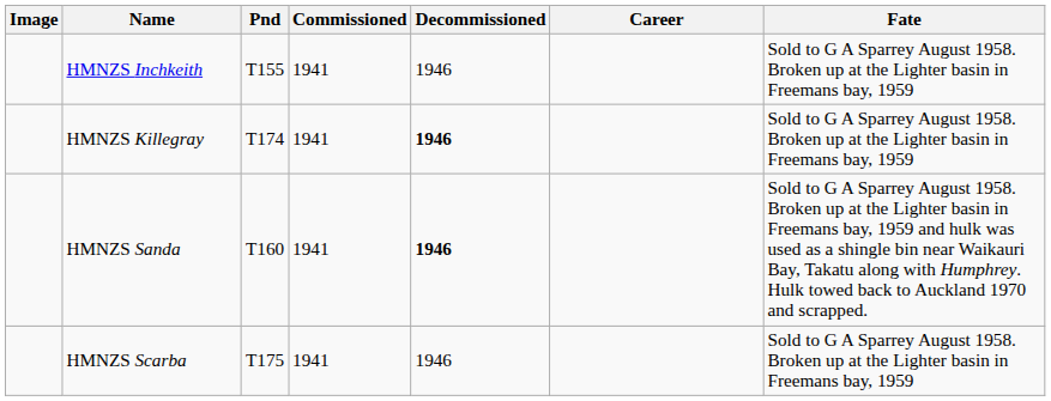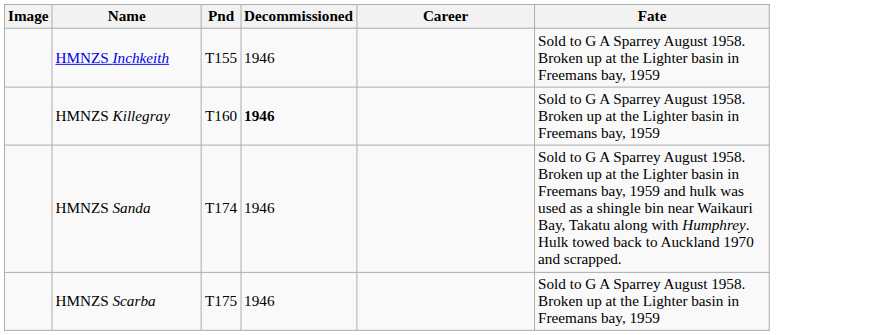 <table class="wikitable">
 <tr>
 <th>Image</th>
 <th width="150">Name</th>
 <th>Pnd</th>
-<th width="70">Commissioned</th>
 <th>Decommissioned</th>
 <th width="180">Career</th>
 <th width="240">Fate</th>
 </tr>
 <tr>
 <td></td>
 <td><a href='#'>HMNZS <em>Inchkeith</em></a></td>
 <td>T155</td>
-<td>1941</td>
 <td>1946</td>
 <td></td>
 <td>Sold to G A Sparrey August 1958. Broken up at the Lighter basin in Freemans bay, 1959</td>
 </tr>
 <tr>
 <td></td>
 <td>HMNZS <em>Killegray</em></td>
-<td>T174</td>
-<td>1941</td>
+<td>T160</td>
 <td><strong>1946</strong></td>
 <td></td>
 <td>Sold to G A Sparrey August 1958. Broken up at the Lighter basin in Freemans bay, 1959</td>
 </tr>
 <tr>
 <td></td>
 <td>HMNZS <em>Sanda</em></td>
-<td>T160</td>
-<td>1941</td>
-<td><strong>1946</strong></td>
+<td>T174</td>
+<td>1946</td>
 <td></td>
 <td>Sold to G A Sparrey August 1958. Broken up at the Lighter basin in Freemans bay, 1959 and hulk was used as a shingle bin near Waikauri Bay, Takatu along with <em>Humphrey</em>. Hulk towed back to Auckland 1970 and scrapped.</td>
 </tr>
 <tr>
 <td></td>
 <td>HMNZS <em>Scarba</em></td>
 <td>T175</td>
-<td>1941</td>
 <td>1946</td>
 <td></td>
 <td>Sold to G A Sparrey August 1958. Broken up at the Lighter basin in Freemans bay, 1959</td>
 </tr>
 </table>
